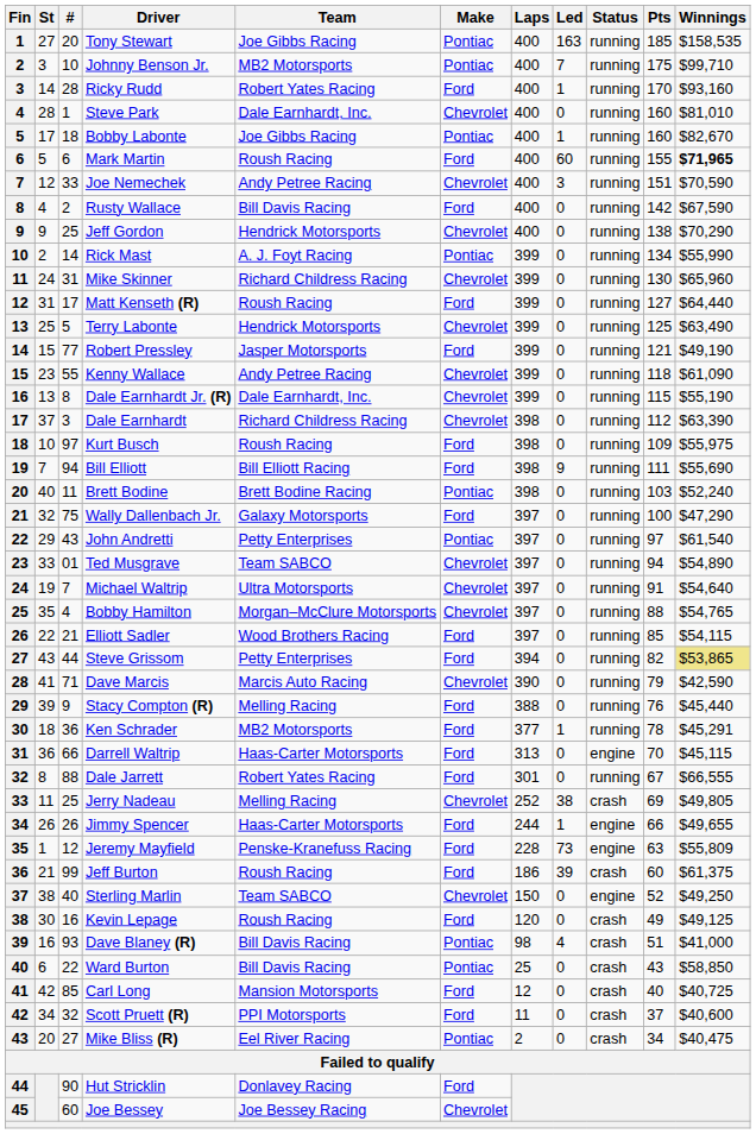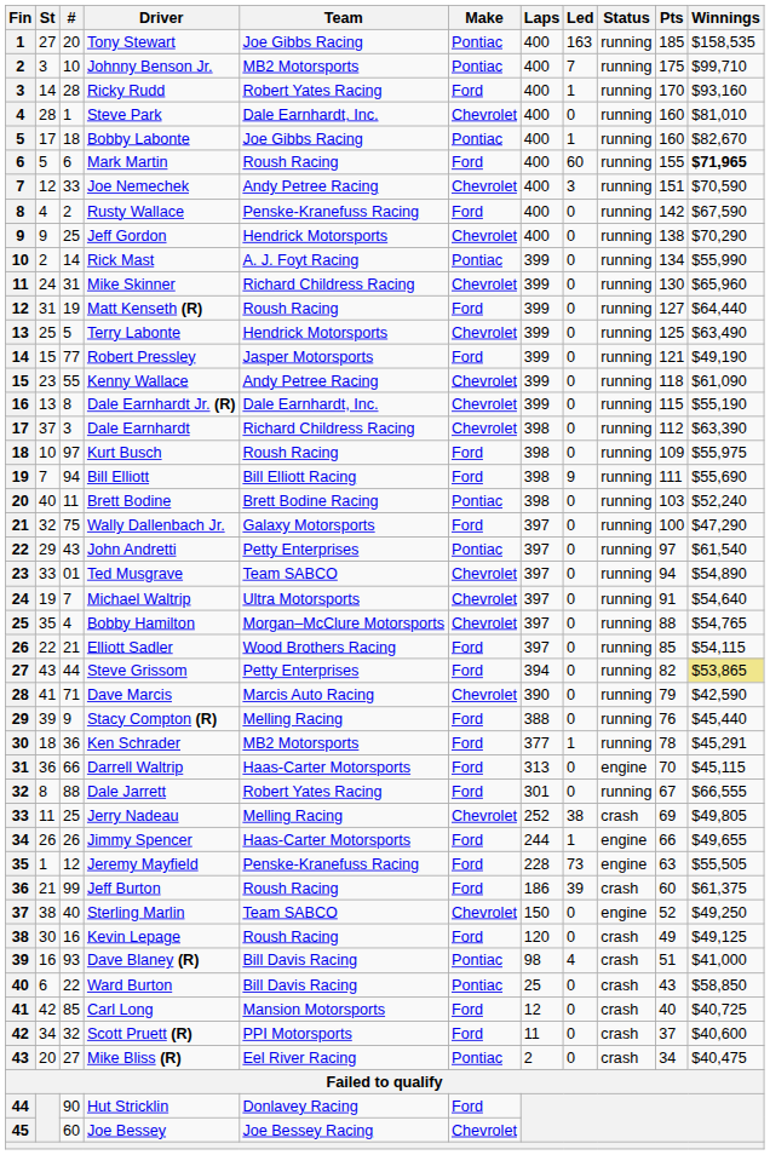 <table class="wikitable" style="font-size:95%">
 <tr>
 <th>Fin</th>
 <th>St</th>
 <th>#</th>
 <th>Driver</th>
 <th>Team</th>
 <th>Make</th>
 <th>Laps</th>
 <th>Led</th>
 <th>Status</th>
 <th>Pts</th>
 <th>Winnings</th>
 </tr>
 <tr>
 <th>1</th>
 <td>27</td>
 <td>20</td>
 <td><a href='#'>Tony Stewart</a></td>
 <td><a href='#'>Joe Gibbs Racing</a></td>
 <td><a href='#'>Pontiac</a></td>
 <td>400</td>
 <td>163</td>
 <td>running</td>
 <td>185</td>
 <td>$158,535</td>
 </tr>
 <tr>
 <th>2</th>
 <td>3</td>
 <td>10</td>
 <td><a href='#'>Johnny Benson Jr.</a></td>
 <td><a href='#'>MB2 Motorsports</a></td>
 <td><a href='#'>Pontiac</a></td>
 <td>400</td>
 <td>7</td>
 <td>running</td>
 <td>175</td>
 <td>$99,710</td>
 </tr>
 <tr>
 <th>3</th>
 <td>14</td>
 <td>28</td>
 <td><a href='#'>Ricky Rudd</a></td>
 <td><a href='#'>Robert Yates Racing</a></td>
 <td><a href='#'>Ford</a></td>
 <td>400</td>
 <td>1</td>
 <td>running</td>
 <td>170</td>
 <td>$93,160</td>
 </tr>
 <tr>
 <th>4</th>
 <td>28</td>
 <td>1</td>
 <td><a href='#'>Steve Park</a></td>
 <td><a href='#'>Dale Earnhardt, Inc.</a></td>
 <td><a href='#'>Chevrolet</a></td>
 <td>400</td>
 <td>0</td>
 <td>running</td>
 <td>160</td>
 <td>$81,010</td>
 </tr>
 <tr>
 <th>5</th>
 <td>17</td>
 <td>18</td>
 <td><a href='#'>Bobby Labonte</a></td>
 <td><a href='#'>Joe Gibbs Racing</a></td>
 <td><a href='#'>Pontiac</a></td>
 <td>400</td>
 <td>1</td>
 <td>running</td>
 <td>160</td>
 <td>$82,670</td>
 </tr>
 <tr>
 <th>6</th>
 <td>5</td>
 <td>6</td>
 <td><a href='#'>Mark Martin</a></td>
 <td><a href='#'>Roush Racing</a></td>
 <td><a href='#'>Ford</a></td>
 <td>400</td>
 <td>60</td>
 <td>running</td>
 <td>155</td>
 <td><strong>$71,965</strong></td>
 </tr>
 <tr>
 <th>7</th>
 <td>12</td>
 <td>33</td>
 <td><a href='#'>Joe Nemechek</a></td>
 <td><a href='#'>Andy Petree Racing</a></td>
 <td><a href='#'>Chevrolet</a></td>
 <td>400</td>
 <td>3</td>
 <td>running</td>
 <td>151</td>
 <td>$70,590</td>
 </tr>
 <tr>
 <th>8</th>
 <td>4</td>
 <td>2</td>
 <td><a href='#'>Rusty Wallace</a></td>
-<td><a href='#'>Bill Davis Racing</a></td>
+<td><a href='#'>Penske-Kranefuss Racing</a></td>
 <td><a href='#'>Ford</a></td>
 <td>400</td>
 <td>0</td>
 <td>running</td>
 <td>142</td>
 <td>$67,590</td>
 </tr>
 <tr>
 <th>9</th>
 <td>9</td>
 <td>25</td>
 <td><a href='#'>Jeff Gordon</a></td>
 <td><a href='#'>Hendrick Motorsports</a></td>
 <td><a href='#'>Chevrolet</a></td>
 <td>400</td>
 <td>0</td>
 <td>running</td>
 <td>138</td>
 <td>$70,290</td>
 </tr>
 <tr>
 <th>10</th>
 <td>2</td>
 <td>14</td>
 <td><a href='#'>Rick Mast</a></td>
 <td><a href='#'>A. J. Foyt Racing</a></td>
 <td><a href='#'>Pontiac</a></td>
 <td>399</td>
 <td>0</td>
 <td>running</td>
 <td>134</td>
 <td>$55,990</td>
 </tr>
 <tr>
 <th>11</th>
 <td>24</td>
 <td>31</td>
 <td><a href='#'>Mike Skinner</a></td>
 <td><a href='#'>Richard Childress Racing</a></td>
 <td><a href='#'>Chevrolet</a></td>
 <td>399</td>
 <td>0</td>
 <td>running</td>
 <td>130</td>
 <td>$65,960</td>
 </tr>
 <tr>
 <th>12</th>
 <td>31</td>
-<td>17</td>
+<td>19</td>
 <td><a href='#'>Matt Kenseth</a> <strong>(R)</strong></td>
 <td><a href='#'>Roush Racing</a></td>
 <td><a href='#'>Ford</a></td>
 <td>399</td>
 <td>0</td>
 <td>running</td>
 <td>127</td>
 <td>$64,440</td>
 </tr>
 <tr>
 <th>13</th>
 <td>25</td>
 <td>5</td>
 <td><a href='#'>Terry Labonte</a></td>
 <td><a href='#'>Hendrick Motorsports</a></td>
 <td><a href='#'>Chevrolet</a></td>
 <td>399</td>
 <td>0</td>
 <td>running</td>
 <td>125</td>
 <td>$63,490</td>
 </tr>
 <tr>
 <th>14</th>
 <td>15</td>
 <td>77</td>
 <td><a href='#'>Robert Pressley</a></td>
 <td><a href='#'>Jasper Motorsports</a></td>
 <td><a href='#'>Ford</a></td>
 <td>399</td>
 <td>0</td>
 <td>running</td>
 <td>121</td>
 <td>$49,190</td>
 </tr>
 <tr>
 <th>15</th>
 <td>23</td>
 <td>55</td>
 <td><a href='#'>Kenny Wallace</a></td>
 <td><a href='#'>Andy Petree Racing</a></td>
 <td><a href='#'>Chevrolet</a></td>
 <td>399</td>
 <td>0</td>
 <td>running</td>
 <td>118</td>
 <td>$61,090</td>
 </tr>
 <tr>
 <th>16</th>
 <td>13</td>
 <td>8</td>
 <td><a href='#'>Dale Earnhardt Jr.</a> <strong>(R)</strong></td>
 <td><a href='#'>Dale Earnhardt, Inc.</a></td>
 <td><a href='#'>Chevrolet</a></td>
 <td>399</td>
 <td>0</td>
 <td>running</td>
 <td>115</td>
 <td>$55,190</td>
 </tr>
 <tr>
 <th>17</th>
 <td>37</td>
 <td>3</td>
 <td><a href='#'>Dale Earnhardt</a></td>
 <td><a href='#'>Richard Childress Racing</a></td>
 <td><a href='#'>Chevrolet</a></td>
 <td>398</td>
 <td>0</td>
 <td>running</td>
 <td>112</td>
 <td>$63,390</td>
 </tr>
 <tr>
 <th>18</th>
 <td>10</td>
 <td>97</td>
 <td><a href='#'>Kurt Busch</a></td>
 <td><a href='#'>Roush Racing</a></td>
 <td><a href='#'>Ford</a></td>
 <td>398</td>
 <td>0</td>
 <td>running</td>
 <td>109</td>
 <td>$55,975</td>
 </tr>
 <tr>
 <th>19</th>
 <td>7</td>
 <td>94</td>
 <td><a href='#'>Bill Elliott</a></td>
 <td><a href='#'>Bill Elliott Racing</a></td>
 <td><a href='#'>Ford</a></td>
 <td>398</td>
 <td>9</td>
 <td>running</td>
 <td>111</td>
 <td>$55,690</td>
 </tr>
 <tr>
 <th>20</th>
 <td>40</td>
 <td>11</td>
 <td><a href='#'>Brett Bodine</a></td>
 <td><a href='#'>Brett Bodine Racing</a></td>
 <td><a href='#'>Pontiac</a></td>
 <td>398</td>
 <td>0</td>
 <td>running</td>
 <td>103</td>
 <td>$52,240</td>
 </tr>
 <tr>
 <th>21</th>
 <td>32</td>
 <td>75</td>
 <td><a href='#'>Wally Dallenbach Jr.</a></td>
 <td><a href='#'>Galaxy Motorsports</a></td>
 <td><a href='#'>Ford</a></td>
 <td>397</td>
 <td>0</td>
 <td>running</td>
 <td>100</td>
 <td>$47,290</td>
 </tr>
 <tr>
 <th>22</th>
 <td>29</td>
 <td>43</td>
 <td><a href='#'>John Andretti</a></td>
 <td><a href='#'>Petty Enterprises</a></td>
 <td><a href='#'>Pontiac</a></td>
 <td>397</td>
 <td>0</td>
 <td>running</td>
 <td>97</td>
 <td>$61,540</td>
 </tr>
 <tr>
 <th>23</th>
 <td>33</td>
 <td>01</td>
 <td><a href='#'>Ted Musgrave</a></td>
 <td><a href='#'>Team SABCO</a></td>
 <td><a href='#'>Chevrolet</a></td>
 <td>397</td>
 <td>0</td>
 <td>running</td>
 <td>94</td>
 <td>$54,890</td>
 </tr>
 <tr>
 <th>24</th>
 <td>19</td>
 <td>7</td>
 <td><a href='#'>Michael Waltrip</a></td>
 <td><a href='#'>Ultra Motorsports</a></td>
 <td><a href='#'>Chevrolet</a></td>
 <td>397</td>
 <td>0</td>
 <td>running</td>
 <td>91</td>
 <td>$54,640</td>
 </tr>
 <tr>
 <th>25</th>
 <td>35</td>
 <td>4</td>
 <td><a href='#'>Bobby Hamilton</a></td>
 <td><a href='#'>Morgan–McClure Motorsports</a></td>
 <td><a href='#'>Chevrolet</a></td>
 <td>397</td>
 <td>0</td>
 <td>running</td>
 <td>88</td>
 <td>$54,765</td>
 </tr>
 <tr>
 <th>26</th>
 <td>22</td>
 <td>21</td>
 <td><a href='#'>Elliott Sadler</a></td>
 <td><a href='#'>Wood Brothers Racing</a></td>
 <td><a href='#'>Ford</a></td>
 <td>397</td>
 <td>0</td>
 <td>running</td>
 <td>85</td>
 <td>$54,115</td>
 </tr>
 <tr>
 <th>27</th>
 <td>43</td>
 <td>44</td>
 <td><a href='#'>Steve Grissom</a></td>
 <td><a href='#'>Petty Enterprises</a></td>
 <td><a href='#'>Ford</a></td>
 <td>394</td>
 <td>0</td>
 <td>running</td>
 <td>82</td>
 <td style="background: khaki;">$53,865</td>
 </tr>
 <tr>
 <th>28</th>
 <td>41</td>
 <td>71</td>
 <td><a href='#'>Dave Marcis</a></td>
 <td><a href='#'>Marcis Auto Racing</a></td>
 <td><a href='#'>Chevrolet</a></td>
 <td>390</td>
 <td>0</td>
 <td>running</td>
 <td>79</td>
 <td>$42,590</td>
 </tr>
 <tr>
 <th>29</th>
 <td>39</td>
 <td>9</td>
 <td><a href='#'>Stacy Compton</a> <strong>(R)</strong></td>
 <td><a href='#'>Melling Racing</a></td>
 <td><a href='#'>Ford</a></td>
 <td>388</td>
 <td>0</td>
 <td>running</td>
 <td>76</td>
 <td>$45,440</td>
 </tr>
 <tr>
 <th>30</th>
 <td>18</td>
 <td>36</td>
 <td><a href='#'>Ken Schrader</a></td>
 <td><a href='#'>MB2 Motorsports</a></td>
 <td><a href='#'>Ford</a></td>
 <td>377</td>
 <td>1</td>
 <td>running</td>
 <td>78</td>
 <td>$45,291</td>
 </tr>
 <tr>
 <th>31</th>
 <td>36</td>
 <td>66</td>
 <td><a href='#'>Darrell Waltrip</a></td>
 <td><a href='#'>Haas-Carter Motorsports</a></td>
 <td><a href='#'>Ford</a></td>
 <td>313</td>
 <td>0</td>
 <td>engine</td>
 <td>70</td>
 <td>$45,115</td>
 </tr>
 <tr>
 <th>32</th>
 <td>8</td>
 <td>88</td>
 <td><a href='#'>Dale Jarrett</a></td>
 <td><a href='#'>Robert Yates Racing</a></td>
 <td><a href='#'>Ford</a></td>
 <td>301</td>
 <td>0</td>
 <td>running</td>
 <td>67</td>
 <td>$66,555</td>
 </tr>
 <tr>
 <th>33</th>
 <td>11</td>
 <td>25</td>
 <td><a href='#'>Jerry Nadeau</a></td>
 <td><a href='#'>Melling Racing</a></td>
 <td><a href='#'>Chevrolet</a></td>
 <td>252</td>
 <td>38</td>
 <td>crash</td>
 <td>69</td>
 <td>$49,805</td>
 </tr>
 <tr>
 <th>34</th>
 <td>26</td>
 <td>26</td>
 <td><a href='#'>Jimmy Spencer</a></td>
 <td><a href='#'>Haas-Carter Motorsports</a></td>
 <td><a href='#'>Ford</a></td>
 <td>244</td>
 <td>1</td>
 <td>engine</td>
 <td>66</td>
 <td>$49,655</td>
 </tr>
 <tr>
 <th>35</th>
 <td>1</td>
 <td>12</td>
 <td><a href='#'>Jeremy Mayfield</a></td>
 <td><a href='#'>Penske-Kranefuss Racing</a></td>
 <td><a href='#'>Ford</a></td>
 <td>228</td>
 <td>73</td>
 <td>engine</td>
 <td>63</td>
-<td>$55,809</td>
+<td>$55,505</td>
 </tr>
 <tr>
 <th>36</th>
 <td>21</td>
 <td>99</td>
 <td><a href='#'>Jeff Burton</a></td>
 <td><a href='#'>Roush Racing</a></td>
 <td><a href='#'>Ford</a></td>
 <td>186</td>
 <td>39</td>
 <td>crash</td>
 <td>60</td>
 <td>$61,375</td>
 </tr>
 <tr>
 <th>37</th>
 <td>38</td>
 <td>40</td>
 <td><a href='#'>Sterling Marlin</a></td>
 <td><a href='#'>Team SABCO</a></td>
 <td><a href='#'>Chevrolet</a></td>
 <td>150</td>
 <td>0</td>
 <td>engine</td>
 <td>52</td>
 <td>$49,250</td>
 </tr>
 <tr>
 <th>38</th>
 <td>30</td>
 <td>16</td>
 <td><a href='#'>Kevin Lepage</a></td>
 <td><a href='#'>Roush Racing</a></td>
 <td><a href='#'>Ford</a></td>
 <td>120</td>
 <td>0</td>
 <td>crash</td>
 <td>49</td>
 <td>$49,125</td>
 </tr>
 <tr>
 <th>39</th>
 <td>16</td>
 <td>93</td>
 <td><a href='#'>Dave Blaney</a> <strong>(R)</strong></td>
 <td><a href='#'>Bill Davis Racing</a></td>
 <td><a href='#'>Pontiac</a></td>
 <td>98</td>
 <td>4</td>
 <td>crash</td>
 <td>51</td>
 <td>$41,000</td>
 </tr>
 <tr>
 <th>40</th>
 <td>6</td>
 <td>22</td>
 <td><a href='#'>Ward Burton</a></td>
 <td><a href='#'>Bill Davis Racing</a></td>
 <td><a href='#'>Pontiac</a></td>
 <td>25</td>
 <td>0</td>
 <td>crash</td>
 <td>43</td>
 <td>$58,850</td>
 </tr>
 <tr>
 <th>41</th>
 <td>42</td>
 <td>85</td>
 <td><a href='#'>Carl Long</a></td>
 <td><a href='#'>Mansion Motorsports</a></td>
 <td><a href='#'>Ford</a></td>
 <td>12</td>
 <td>0</td>
 <td>crash</td>
 <td>40</td>
 <td>$40,725</td>
 </tr>
 <tr>
 <th>42</th>
 <td>34</td>
 <td>32</td>
 <td><a href='#'>Scott Pruett</a> <strong>(R)</strong></td>
 <td><a href='#'>PPI Motorsports</a></td>
 <td><a href='#'>Ford</a></td>
 <td>11</td>
 <td>0</td>
 <td>crash</td>
 <td>37</td>
 <td>$40,600</td>
 </tr>
 <tr>
 <th>43</th>
 <td>20</td>
 <td>27</td>
 <td><a href='#'>Mike Bliss</a> <strong>(R)</strong></td>
 <td><a href='#'>Eel River Racing</a></td>
 <td><a href='#'>Pontiac</a></td>
 <td>2</td>
 <td>0</td>
 <td>crash</td>
 <td>34</td>
 <td>$40,475</td>
 </tr>
 <tr>
 <th colspan="11">Failed to qualify</th>
 </tr>
 <tr>
 <th>44</th>
 <th rowspan="2"></th>
 <td>90</td>
 <td><a href='#'>Hut Stricklin</a></td>
 <td><a href='#'>Donlavey Racing</a></td>
 <td><a href='#'>Ford</a></td>
 <th colspan="5" rowspan="2"></th>
 </tr>
 <tr>
 <th>45</th>
 <td>60</td>
 <td><a href='#'>Joe Bessey</a></td>
 <td><a href='#'>Joe Bessey Racing</a></td>
 <td><a href='#'>Chevrolet</a></td>
 </tr>
 <tr>
 <th colspan="11"></th>
 </tr>
 </table>
